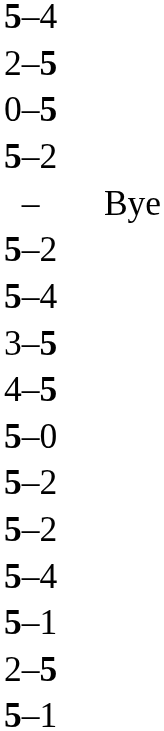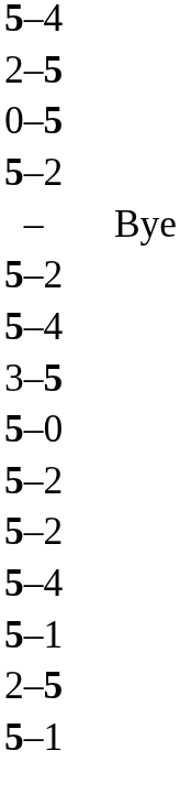 <table width="100%" cellspacing="1">
 <tr>
 <th width=45%></th>
 <th width=10%></th>
 <th width=45%></th>
 </tr>
 <tr>
 <td><strong></strong></td>
 <td align=center><strong>5</strong>–4</td>
 <td></td>
 </tr>
 <tr>
 <td></td>
 <td align=center>2–<strong>5</strong></td>
 <td><strong></strong></td>
 </tr>
 <tr>
 <td></td>
 <td align=center>0–<strong>5</strong></td>
 <td><strong></strong></td>
 </tr>
 <tr>
 <td><strong></strong></td>
 <td align=center><strong>5</strong>–2</td>
 <td></td>
 </tr>
 <tr>
 <td><strong></strong></td>
 <td align=center>–</td>
 <td>Bye</td>
 </tr>
 <tr>
 <td><strong></strong></td>
 <td align=center><strong>5</strong>–2</td>
 <td></td>
 </tr>
 <tr>
 <td><strong></strong></td>
 <td align=center><strong>5</strong>–4</td>
 <td></td>
 </tr>
 <tr>
 <td></td>
 <td align=center>3–<strong>5</strong></td>
 <td><strong></strong></td>
 </tr>
 <tr>
-<td></td>
-<td align=center>4–<strong>5</strong></td>
-<td><strong></strong></td>
-</tr>
-<tr>
 <td><strong></strong></td>
 <td align=center><strong>5</strong>–0</td>
 <td></td>
 </tr>
 <tr>
 <td><strong></strong></td>
 <td align=center><strong>5</strong>–2</td>
 <td></td>
 </tr>
 <tr>
 <td><strong></strong></td>
 <td align=center><strong>5</strong>–2</td>
 <td></td>
 </tr>
 <tr>
 <td><strong></strong></td>
 <td align=center><strong>5</strong>–4</td>
 <td></td>
 </tr>
 <tr>
 <td><strong></strong></td>
 <td align=center><strong>5</strong>–1</td>
 <td></td>
 </tr>
 <tr>
 <td></td>
 <td align=center>2–<strong>5</strong></td>
 <td><strong></strong></td>
 </tr>
 <tr>
 <td><strong></strong></td>
 <td align=center><strong>5</strong>–1</td>
 <td></td>
 </tr>
 </table>
